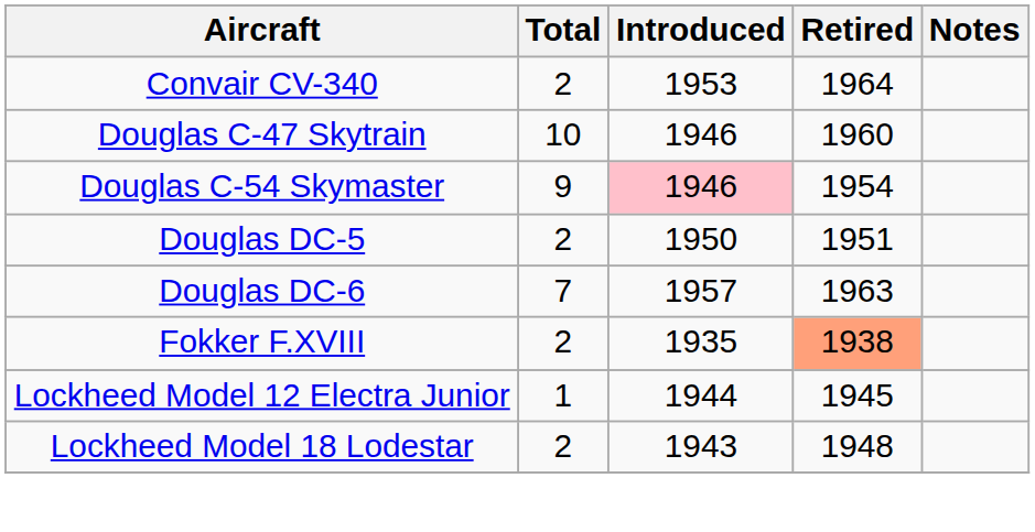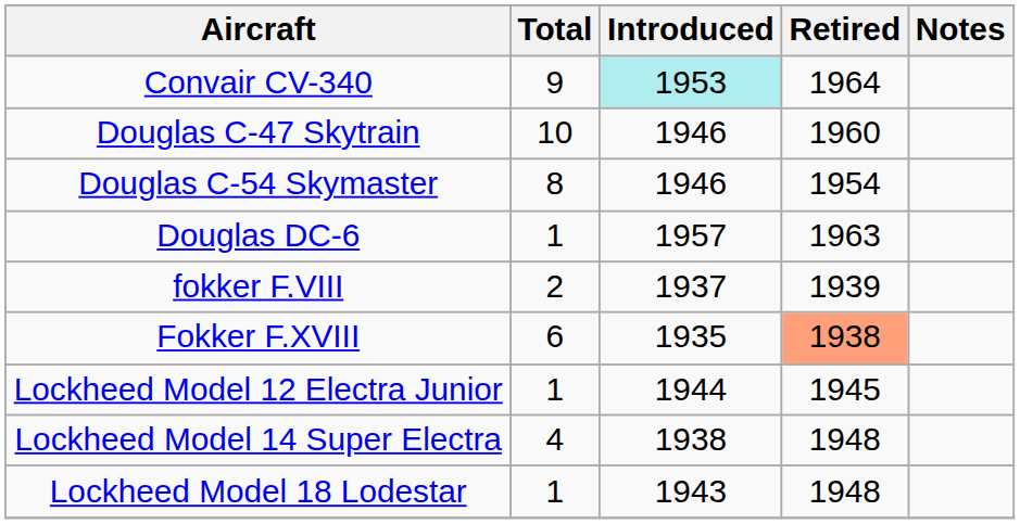 <table class="wikitable" style="margin:0.5em auto; text-align:center">
 <tr>
 <th>Aircraft</th>
 <th>Total</th>
 <th>Introduced</th>
 <th>Retired</th>
 <th>Notes</th>
 </tr>
 <tr>
 <td><a href='#'>Convair CV-340</a></td>
-<td>2</td>
-<td>1953</td>
+<td>9</td>
+<td style="background: paleturquoise;">1953</td>
 <td>1964</td>
 <td></td>
 </tr>
 <tr>
 <td><a href='#'>Douglas C-47 Skytrain</a></td>
 <td>10</td>
 <td>1946</td>
 <td>1960</td>
 <td></td>
 </tr>
 <tr>
 <td><a href='#'>Douglas C-54 Skymaster</a></td>
-<td>9</td>
-<td style="background: pink;">1946</td>
+<td>8</td>
+<td>1946</td>
 <td>1954</td>
 <td></td>
 </tr>
 <tr>
-<td><a href='#'>Douglas DC-5</a></td>
-<td>2</td>
-<td>1950</td>
-<td>1951</td>
-<td></td>
-</tr>
-<tr>
 <td><a href='#'>Douglas DC-6</a></td>
-<td>7</td>
+<td>1</td>
 <td>1957</td>
 <td>1963</td>
 </tr>
 <tr>
+<td><a href='#'>fokker F.VIII</a></td>
+<td>2</td>
+<td>1937</td>
+<td>1939</td>
+<td></td>
+</tr>
+<tr>
 <td><a href='#'>Fokker F.XVIII</a></td>
-<td>2</td>
+<td>6</td>
 <td>1935</td>
 <td style="background: lightsalmon;">1938</td>
 <td></td>
 </tr>
 <tr>
 <td><a href='#'>Lockheed Model 12 Electra Junior</a></td>
 <td>1</td>
 <td>1944</td>
 <td>1945</td>
 <td></td>
 </tr>
 <tr>
+<td><a href='#'>Lockheed Model 14 Super Electra</a></td>
+<td>4</td>
+<td>1938</td>
+<td>1948</td>
+<td></td>
+</tr>
+<tr>
 <td><a href='#'>Lockheed Model 18 Lodestar</a></td>
-<td>2</td>
+<td>1</td>
 <td>1943</td>
 <td>1948</td>
 <td></td>
 </tr>
 <tr>
 </tr>
 </table>
